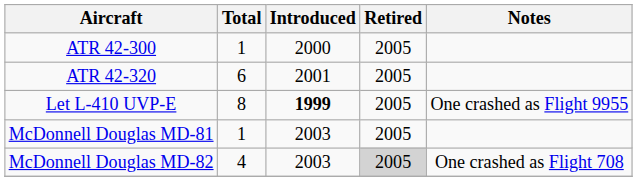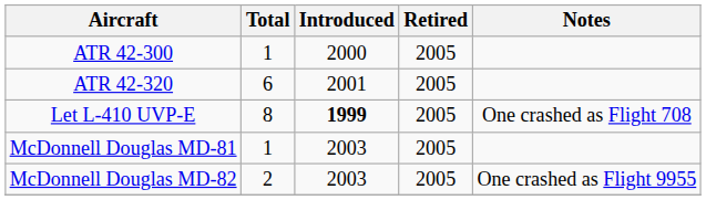 <table class="wikitable" style="margin:0.5em auto; text-align:center">
 <tr>
 <th>Aircraft</th>
 <th>Total</th>
 <th>Introduced</th>
 <th>Retired</th>
 <th>Notes</th>
 </tr>
 <tr>
 <td><a href='#'>ATR 42-300</a></td>
 <td>1</td>
 <td>2000</td>
 <td>2005</td>
 <td></td>
 </tr>
 <tr>
 <td><a href='#'>ATR 42-320</a></td>
 <td>6</td>
 <td>2001</td>
 <td>2005</td>
 <td></td>
 </tr>
 <tr>
 <td><a href='#'>Let L-410 UVP-E</a></td>
 <td>8</td>
 <td><strong>1999</strong></td>
 <td>2005</td>
-<td>One crashed as <a href='#'>Flight 9955</a></td>
+<td>One crashed as <a href='#'>Flight 708</a></td>
 </tr>
 <tr>
 <td><a href='#'>McDonnell Douglas MD-81</a></td>
 <td>1</td>
 <td>2003</td>
 <td>2005</td>
 <td></td>
 </tr>
 <tr>
 <td><a href='#'>McDonnell Douglas MD-82</a></td>
-<td>4</td>
+<td>2</td>
 <td>2003</td>
-<td style="background: lightgrey;">2005</td>
-<td>One crashed as <a href='#'>Flight 708</a></td>
+<td>2005</td>
+<td>One crashed as <a href='#'>Flight 9955</a></td>
 </tr>
 <tr>
 </tr>
 </table>
